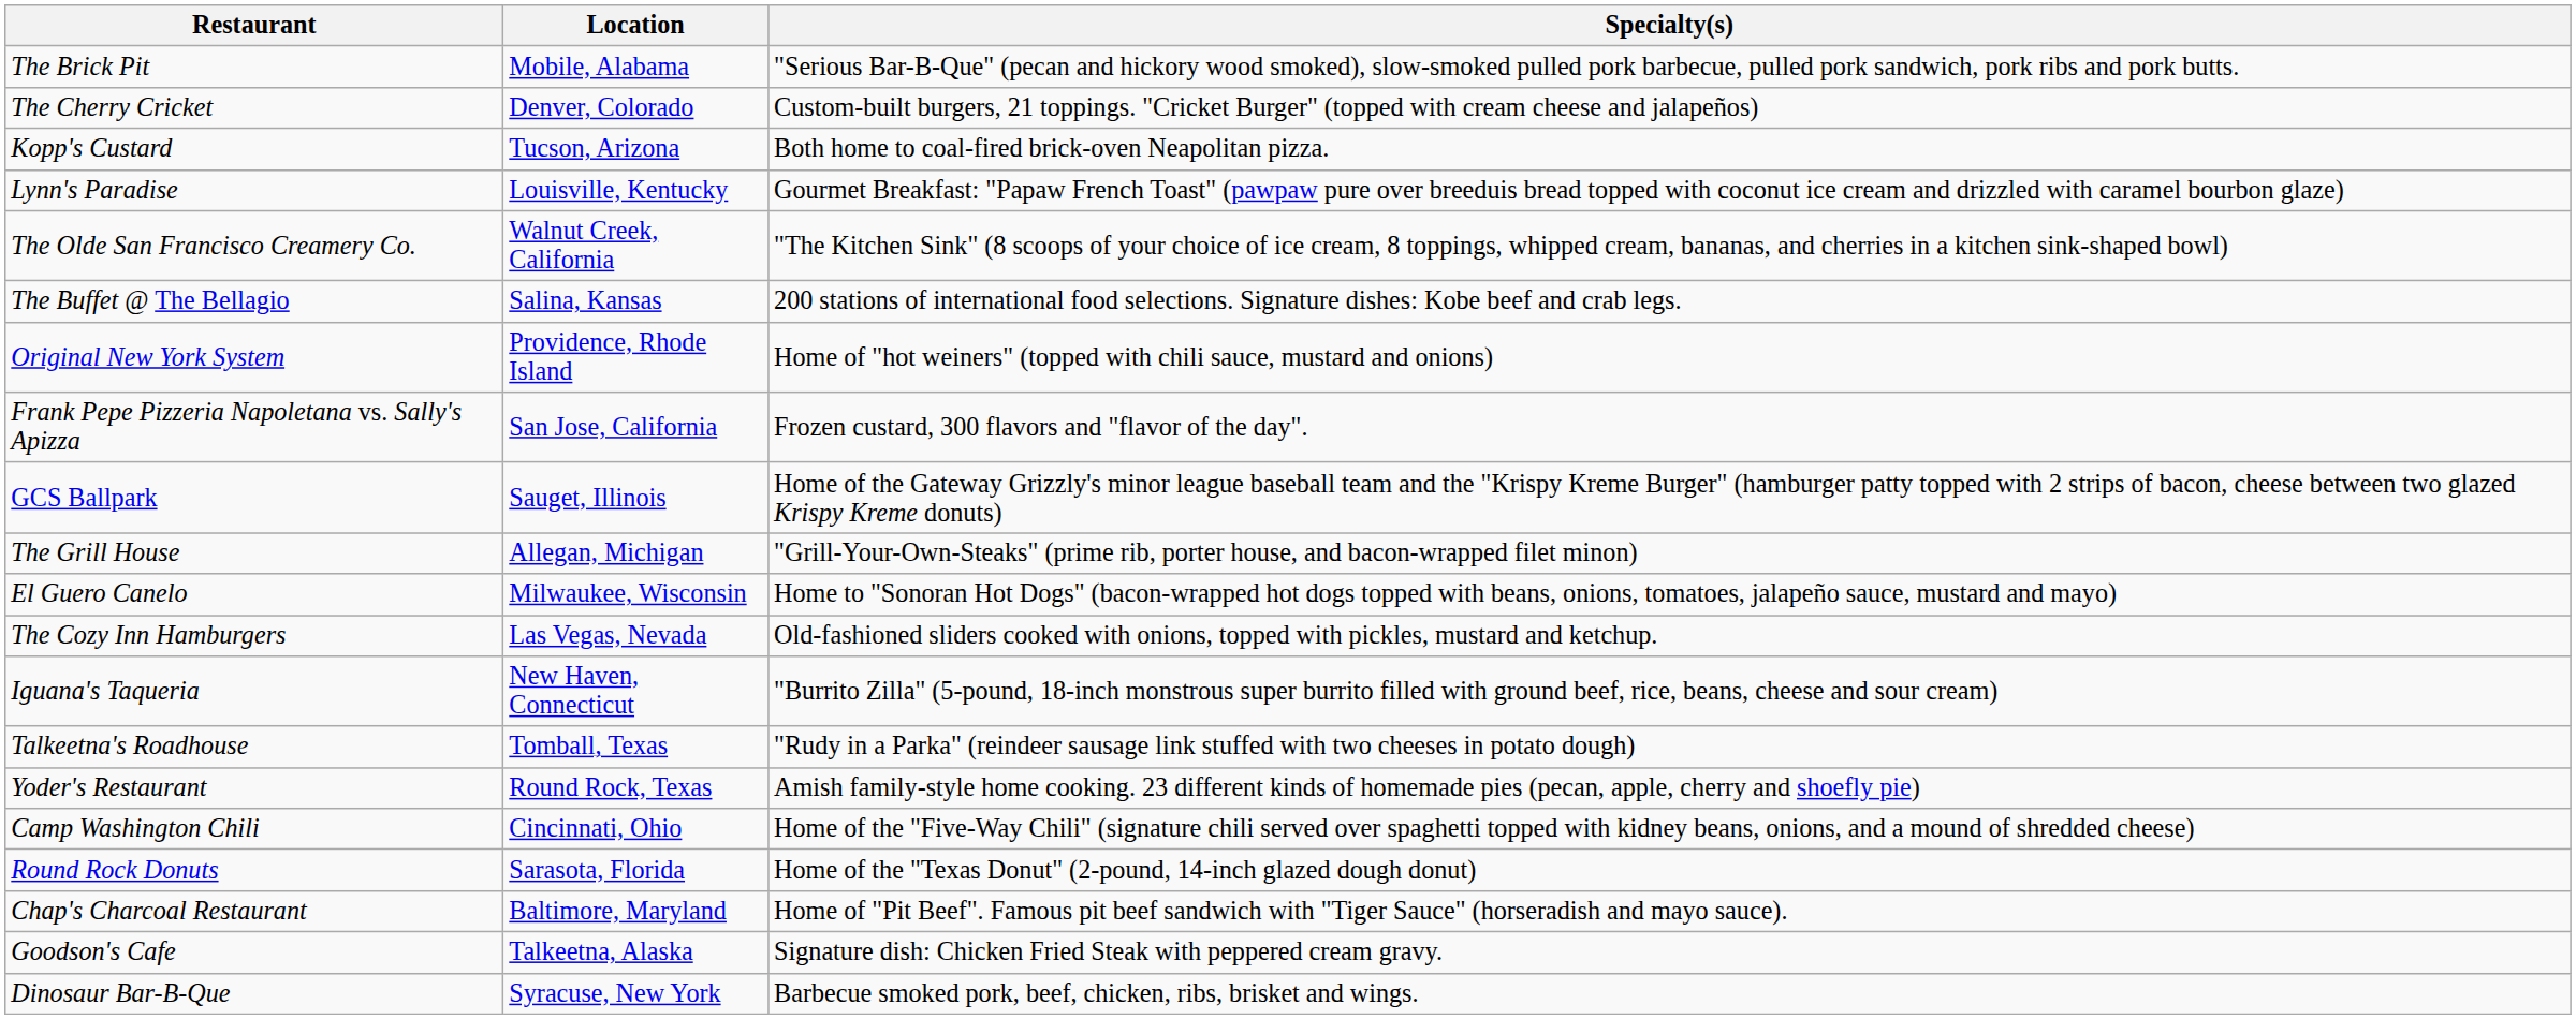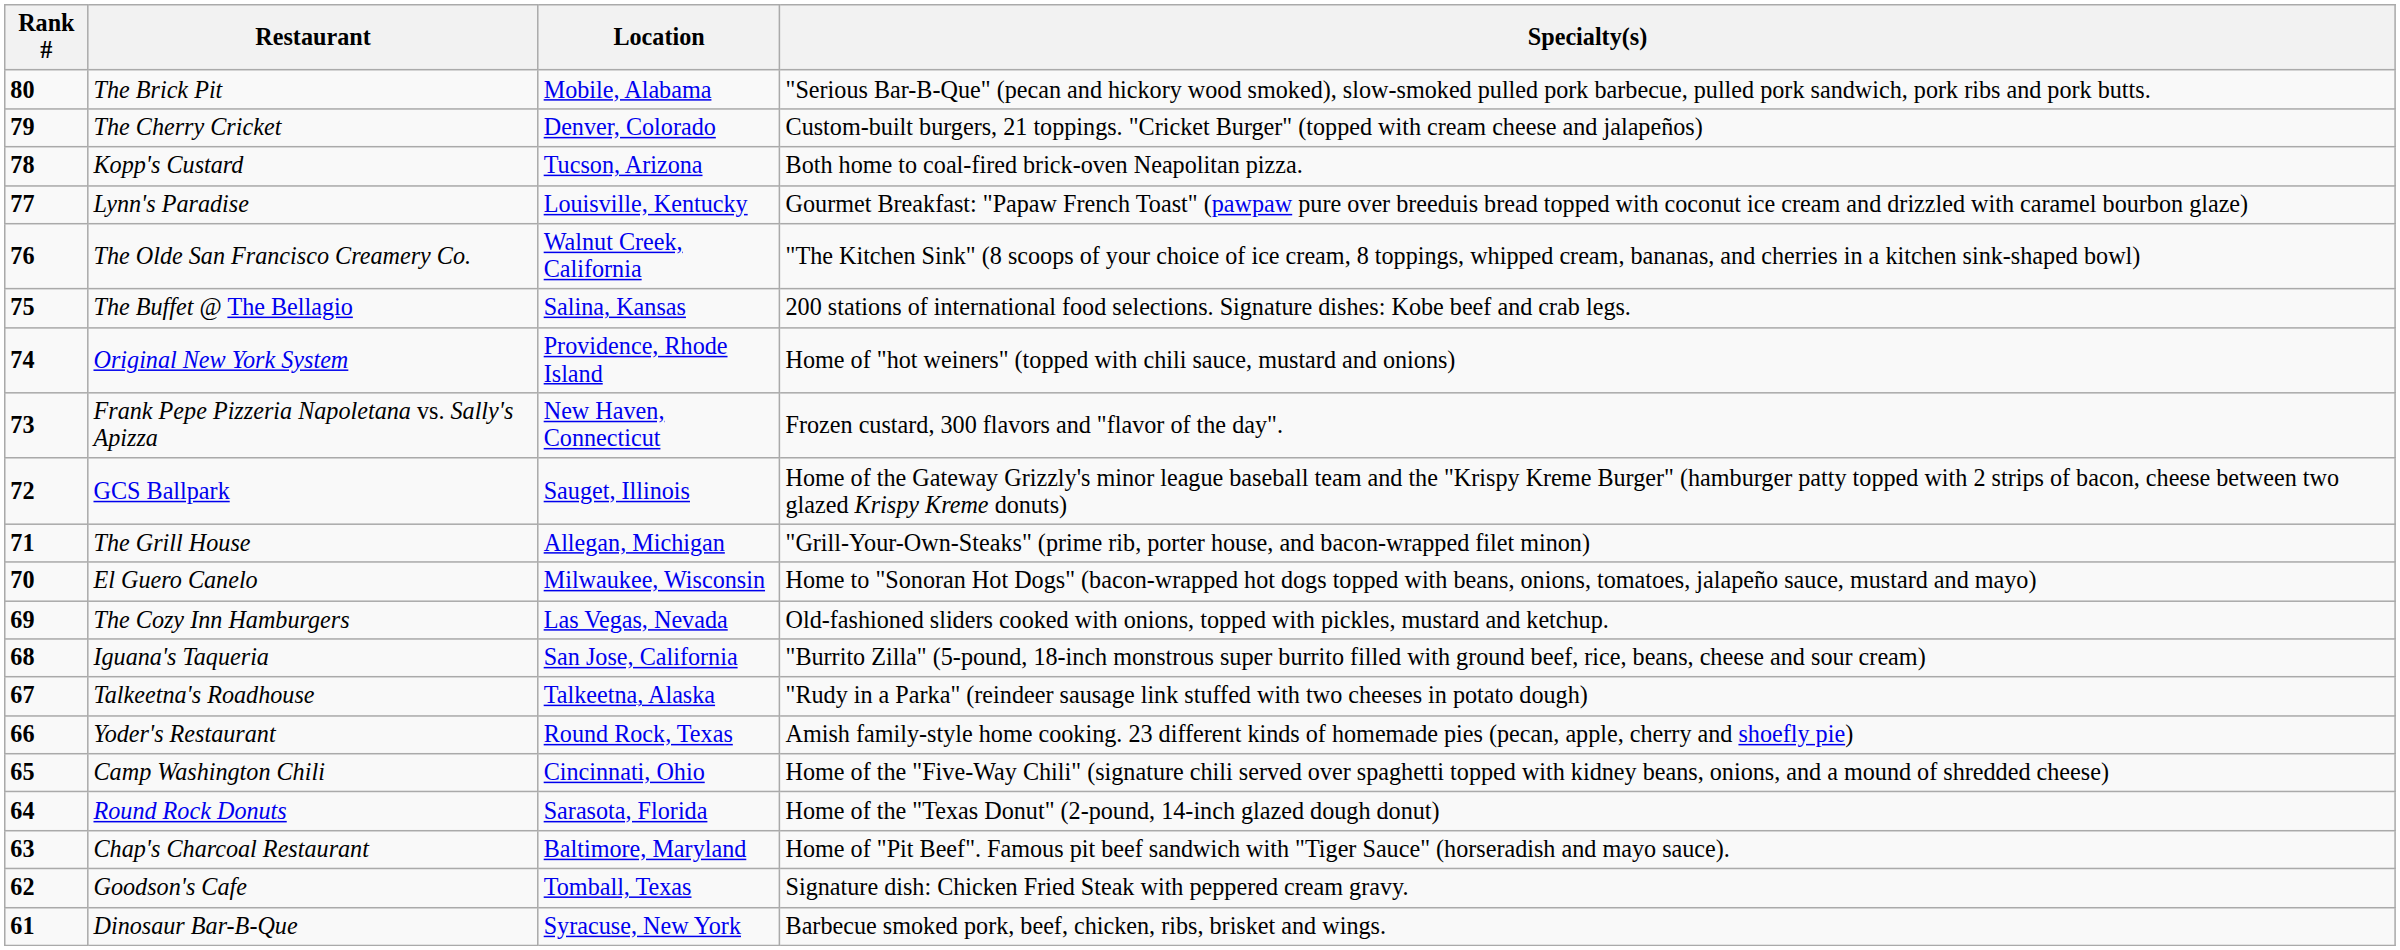 <table class="wikitable" style="width:100%;">
 <tr>
+<th>Rank #</th>
 <th>Restaurant</th>
 <th>Location</th>
 <th>Specialty(s)</th>
 </tr>
 <tr>
+<td><strong>80</strong></td>
 <td><em>The Brick Pit</em></td>
 <td><a href='#'>Mobile, Alabama</a></td>
 <td>"Serious Bar-B-Que" (pecan and hickory wood smoked), slow-smoked pulled pork barbecue, pulled pork sandwich, pork ribs and pork butts.</td>
 </tr>
 <tr>
+<td><strong>79</strong></td>
 <td><em>The Cherry Cricket</em></td>
 <td><a href='#'>Denver, Colorado</a></td>
 <td>Custom-built burgers, 21 toppings. "Cricket Burger" (topped with cream cheese and jalapeños)</td>
 </tr>
 <tr>
+<td><strong>78</strong></td>
 <td><em>Kopp's Custard</em></td>
 <td><a href='#'>Tucson, Arizona</a></td>
 <td>Both home to coal-fired brick-oven Neapolitan pizza.</td>
 </tr>
 <tr>
+<td><strong>77</strong></td>
 <td><em>Lynn's Paradise</em></td>
 <td><a href='#'>Louisville, Kentucky</a></td>
 <td>Gourmet Breakfast: "Papaw French Toast" (<a href='#'>pawpaw</a> pure over breeduis bread topped with coconut ice cream and drizzled with caramel bourbon glaze)</td>
 </tr>
 <tr>
+<td><strong>76</strong></td>
 <td><em>The Olde San Francisco Creamery Co.</em></td>
 <td><a href='#'>Walnut Creek, California</a></td>
 <td>"The Kitchen Sink" (8 scoops of your choice of ice cream, 8 toppings, whipped cream, bananas, and cherries in a kitchen sink-shaped bowl)</td>
 </tr>
 <tr>
+<td><strong>75</strong></td>
 <td><em>The Buffet</em> @ <a href='#'>The Bellagio</a></td>
 <td><a href='#'>Salina, Kansas</a></td>
 <td>200 stations of international food selections. Signature dishes: Kobe beef and crab legs.</td>
 </tr>
 <tr>
+<td><strong>74</strong></td>
 <td><em><a href='#'>Original New York System</a></em></td>
 <td><a href='#'>Providence, Rhode Island</a></td>
 <td>Home of "hot weiners" (topped with chili sauce, mustard and onions)</td>
 </tr>
 <tr>
+<td><strong>73</strong></td>
 <td><em>Frank Pepe Pizzeria Napoletana</em> vs. <em>Sally's Apizza</em></td>
-<td><a href='#'>San Jose, California</a></td>
+<td><a href='#'>New Haven, Connecticut</a></td>
 <td>Frozen custard, 300 flavors and "flavor of the day".</td>
 </tr>
 <tr>
+<td><strong>72</strong></td>
 <td><a href='#'>GCS Ballpark</a></td>
 <td><a href='#'>Sauget, Illinois</a></td>
 <td>Home of the Gateway Grizzly's minor league baseball team and the "Krispy Kreme Burger" (hamburger patty topped with 2 strips of bacon, cheese between two glazed <em>Krispy Kreme</em> donuts)</td>
 </tr>
 <tr>
+<td><strong>71</strong></td>
 <td><em>The Grill House</em></td>
 <td><a href='#'>Allegan, Michigan</a></td>
 <td>"Grill-Your-Own-Steaks" (prime rib, porter house, and bacon-wrapped filet minon)</td>
 </tr>
 <tr>
+<td><strong>70</strong></td>
 <td><em>El Guero Canelo</em></td>
 <td><a href='#'>Milwaukee, Wisconsin</a></td>
 <td>Home to "Sonoran Hot Dogs" (bacon-wrapped hot dogs topped with beans, onions, tomatoes, jalapeño sauce, mustard and mayo)</td>
 </tr>
 <tr>
+<td><strong>69</strong></td>
 <td><em>The Cozy Inn Hamburgers</em></td>
 <td><a href='#'>Las Vegas, Nevada</a></td>
 <td>Old-fashioned sliders cooked with onions, topped with pickles, mustard and ketchup.</td>
 </tr>
 <tr>
+<td><strong>68</strong></td>
 <td><em>Iguana's Taqueria</em></td>
-<td><a href='#'>New Haven, Connecticut</a></td>
+<td><a href='#'>San Jose, California</a></td>
 <td>"Burrito Zilla" (5-pound, 18-inch monstrous super burrito filled with ground beef, rice, beans, cheese and sour cream)</td>
 </tr>
 <tr>
+<td><strong>67</strong></td>
 <td><em>Talkeetna's Roadhouse</em></td>
-<td><a href='#'>Tomball, Texas</a></td>
+<td><a href='#'>Talkeetna, Alaska</a></td>
 <td>"Rudy in a Parka" (reindeer sausage link stuffed with two cheeses in potato dough)</td>
 </tr>
 <tr>
+<td><strong>66</strong></td>
 <td><em>Yoder's Restaurant</em></td>
 <td><a href='#'>Round Rock, Texas</a></td>
 <td>Amish family-style home cooking. 23 different kinds of homemade pies (pecan, apple, cherry and <a href='#'>shoefly pie</a>)</td>
 </tr>
 <tr>
+<td><strong>65</strong></td>
 <td><em>Camp Washington Chili</em></td>
 <td><a href='#'>Cincinnati, Ohio</a></td>
 <td>Home of the "Five-Way Chili" (signature chili served over spaghetti topped with kidney beans, onions, and a mound of shredded cheese)</td>
 </tr>
 <tr>
+<td><strong>64</strong></td>
 <td><em><a href='#'>Round Rock Donuts</a></em></td>
 <td><a href='#'>Sarasota, Florida</a></td>
 <td>Home of the "Texas Donut" (2-pound, 14-inch glazed dough donut)</td>
 </tr>
 <tr>
+<td><strong>63</strong></td>
 <td><em>Chap's Charcoal Restaurant</em></td>
 <td><a href='#'>Baltimore, Maryland</a></td>
 <td>Home of "Pit Beef". Famous pit beef sandwich with "Tiger Sauce" (horseradish and mayo sauce).</td>
 </tr>
 <tr>
+<td><strong>62</strong></td>
 <td><em>Goodson's Cafe</em></td>
-<td><a href='#'>Talkeetna, Alaska</a></td>
+<td><a href='#'>Tomball, Texas</a></td>
 <td>Signature dish: Chicken Fried Steak with peppered cream gravy.</td>
 </tr>
 <tr>
+<td><strong>61</strong></td>
 <td><em>Dinosaur Bar-B-Que</em></td>
 <td><a href='#'>Syracuse, New York</a></td>
 <td>Barbecue smoked pork, beef, chicken, ribs, brisket and wings.</td>
 </tr>
 </table>
